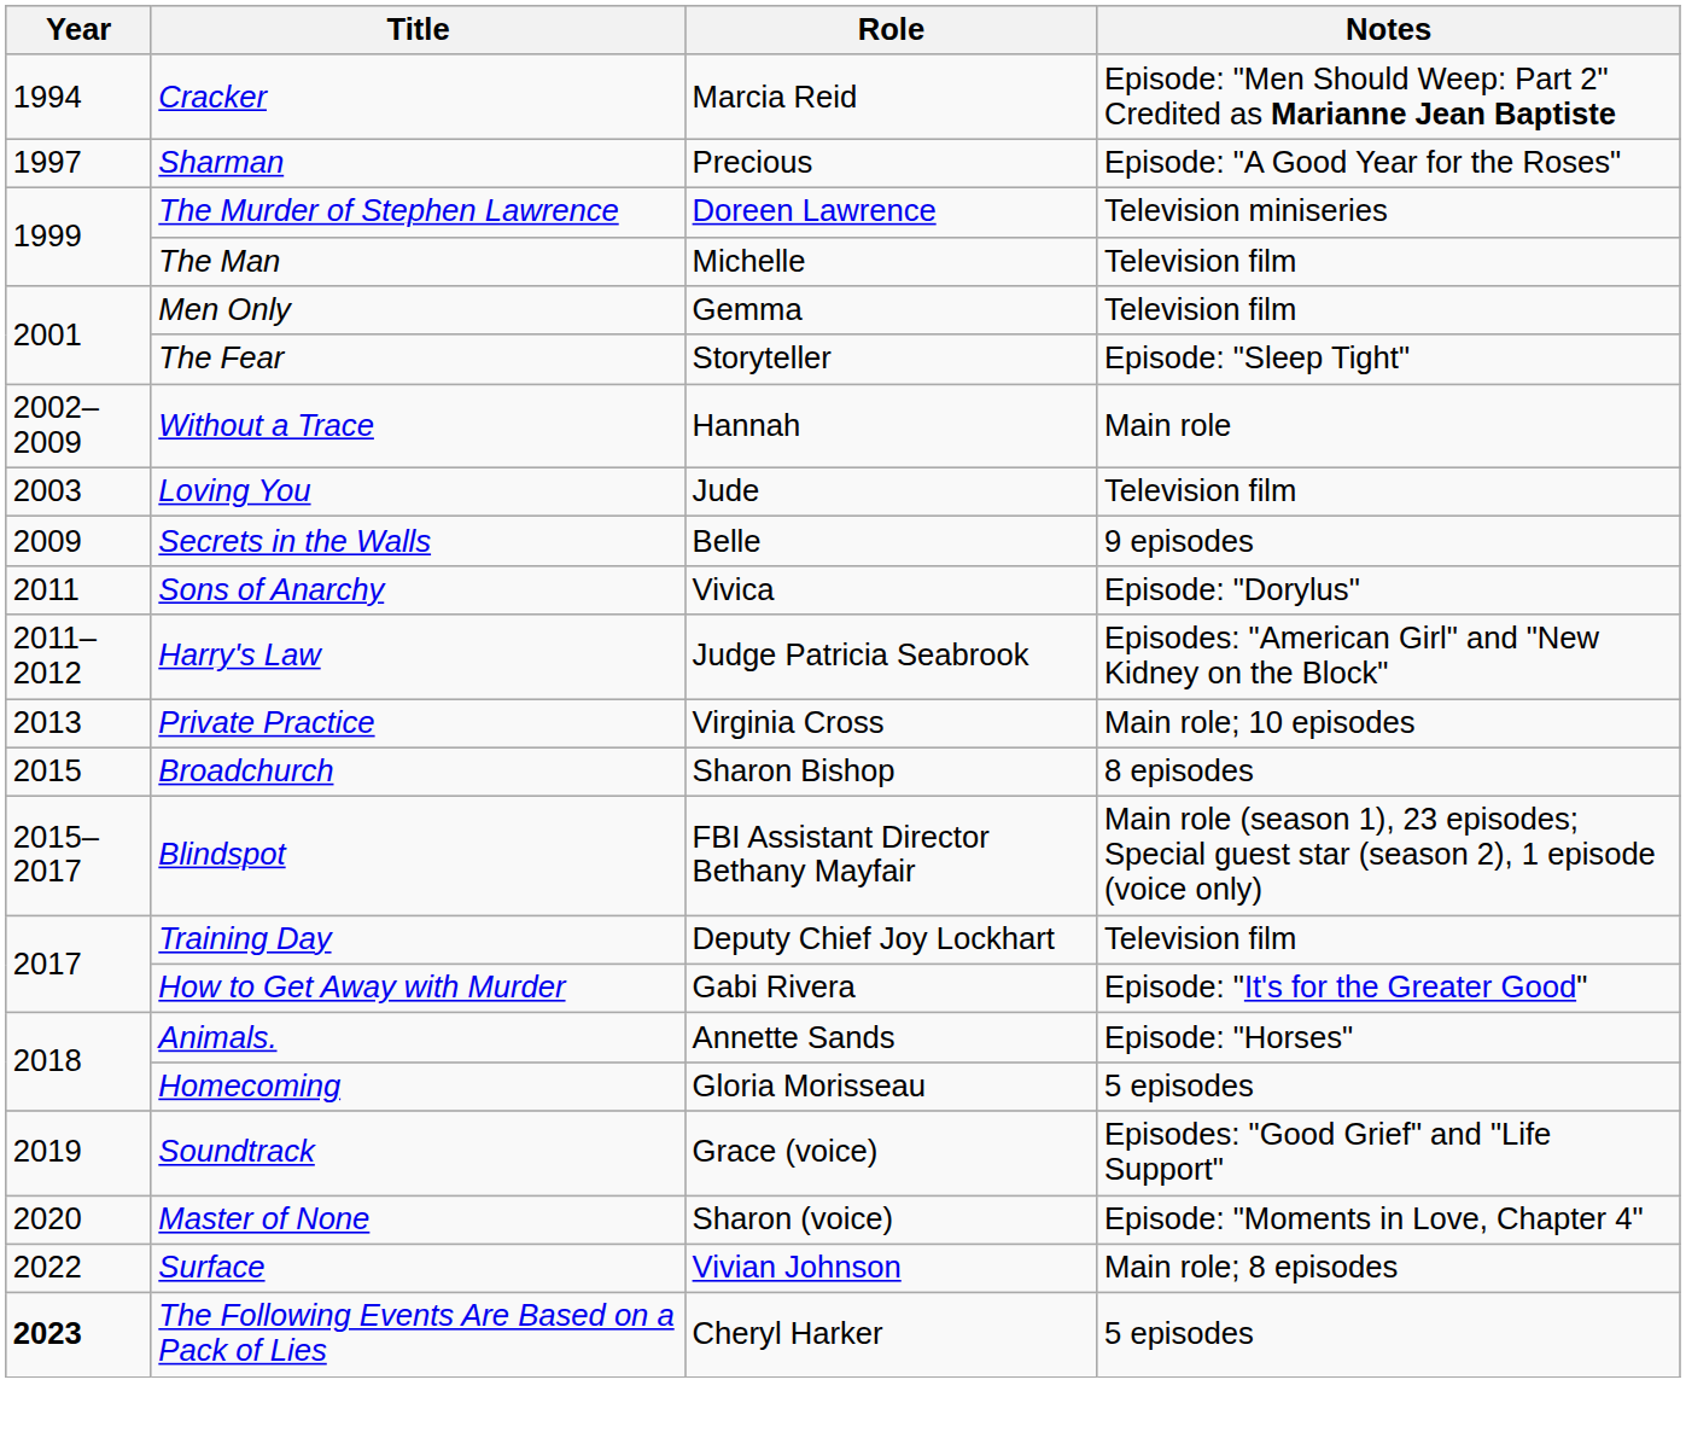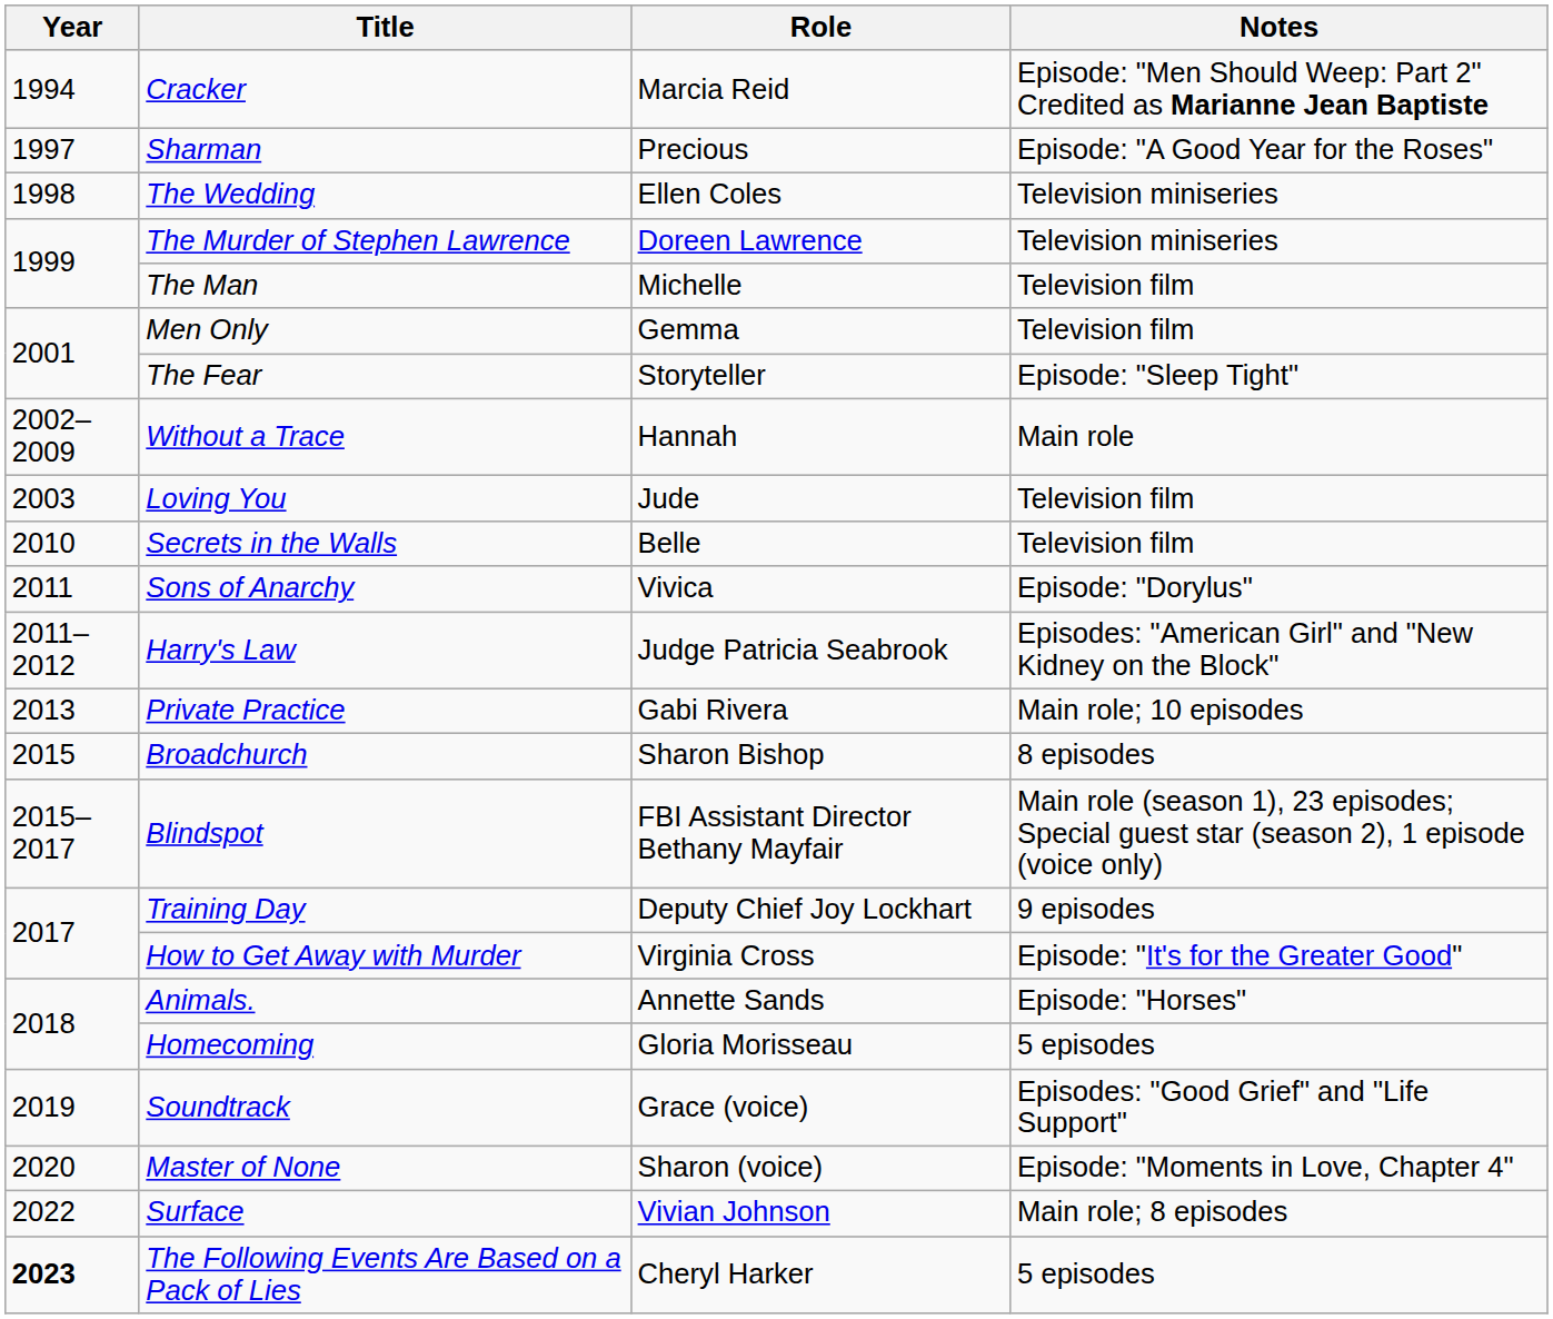 <table class="wikitable sortable">
 <tr>
 <th>Year</th>
 <th>Title</th>
 <th>Role</th>
 <th>Notes</th>
 </tr>
 <tr>
 <td>1994</td>
 <td><em><a href='#'>Cracker</a></em></td>
 <td>Marcia Reid</td>
 <td>Episode: "Men Should Weep: Part 2"<br>Credited as <strong>Marianne Jean Baptiste</strong></td>
 </tr>
 <tr>
 <td>1997</td>
 <td><em><a href='#'>Sharman</a></em></td>
 <td>Precious</td>
 <td>Episode: "A Good Year for the Roses"</td>
+</tr>
+<tr>
+<td>1998</td>
+<td><em><a href='#'>The Wedding</a></em></td>
+<td>Ellen Coles</td>
+<td>Television miniseries</td>
 </tr>
 <tr>
 <td rowspan=2>1999</td>
 <td><em><a href='#'>The Murder of Stephen Lawrence</a></em></td>
 <td><a href='#'>Doreen Lawrence</a></td>
 <td>Television miniseries</td>
 </tr>
 <tr>
 <td><em>The Man</em></td>
 <td>Michelle</td>
 <td>Television film</td>
 </tr>
 <tr>
 <td rowspan=2>2001</td>
 <td><em>Men Only</em></td>
 <td>Gemma</td>
 <td>Television film</td>
 </tr>
 <tr>
 <td><em>The Fear</em></td>
 <td>Storyteller</td>
 <td>Episode: "Sleep Tight"</td>
 </tr>
 <tr>
 <td>2002–2009</td>
 <td><em><a href='#'>Without a Trace</a></em></td>
 <td>Hannah</td>
 <td>Main role</td>
 </tr>
 <tr>
 <td>2003</td>
 <td><em><a href='#'>Loving You</a></em></td>
 <td>Jude</td>
 <td>Television film</td>
 </tr>
 <tr>
-<td>2009</td>
+<td>2010</td>
 <td><em><a href='#'>Secrets in the Walls</a></em></td>
 <td>Belle</td>
-<td>9 episodes</td>
+<td>Television film</td>
 </tr>
 <tr>
 <td>2011</td>
 <td><em><a href='#'>Sons of Anarchy</a></em></td>
 <td>Vivica</td>
 <td>Episode: "Dorylus"</td>
 </tr>
 <tr>
 <td>2011–2012</td>
 <td><em><a href='#'>Harry's Law</a></em></td>
 <td>Judge Patricia Seabrook</td>
 <td>Episodes: "American Girl" and "New Kidney on the Block"</td>
 </tr>
 <tr>
 <td>2013</td>
 <td><em><a href='#'>Private Practice</a></em></td>
-<td>Virginia Cross</td>
+<td>Gabi Rivera</td>
 <td>Main role; 10 episodes</td>
 </tr>
 <tr>
 <td>2015</td>
 <td><em><a href='#'>Broadchurch</a></em></td>
 <td>Sharon Bishop</td>
 <td>8 episodes</td>
 </tr>
 <tr>
 <td>2015–2017</td>
 <td><em><a href='#'>Blindspot</a></em></td>
 <td>FBI Assistant Director Bethany Mayfair</td>
 <td>Main role (season 1), 23 episodes; <br> Special guest star (season 2), 1 episode (voice only)</td>
 </tr>
 <tr>
 <td rowspan="2">2017</td>
 <td><em><a href='#'>Training Day</a></em></td>
 <td>Deputy Chief Joy Lockhart</td>
-<td>Television film</td>
+<td>9 episodes</td>
 </tr>
 <tr>
 <td><em><a href='#'>How to Get Away with Murder</a></em></td>
-<td>Gabi Rivera</td>
+<td>Virginia Cross</td>
 <td>Episode: "<a href='#'>It's for the Greater Good</a>"</td>
 </tr>
 <tr>
 <td rowspan=2>2018</td>
 <td><em><a href='#'>Animals.</a></em></td>
 <td>Annette Sands</td>
 <td>Episode: "Horses"</td>
 </tr>
 <tr>
 <td><em><a href='#'>Homecoming</a></em></td>
 <td>Gloria Morisseau</td>
 <td>5 episodes</td>
 </tr>
 <tr>
 <td>2019</td>
 <td><em><a href='#'>Soundtrack</a></em></td>
 <td>Grace (voice)</td>
 <td>Episodes: "Good Grief" and "Life Support"</td>
 </tr>
 <tr>
 <td>2020</td>
 <td><em><a href='#'>Master of None</a></em></td>
 <td>Sharon (voice)</td>
 <td>Episode: "Moments in Love, Chapter 4"</td>
 </tr>
 <tr>
 <td>2022</td>
 <td><em><a href='#'>Surface</a></em></td>
 <td><a href='#'>Vivian Johnson</a></td>
 <td>Main role; 8 episodes</td>
 </tr>
 <tr>
 <td><strong>2023</strong></td>
 <td><em><a href='#'>The Following Events Are Based on a Pack of Lies</a></em></td>
 <td>Cheryl Harker</td>
 <td>5 episodes</td>
 </tr>
 </table>
